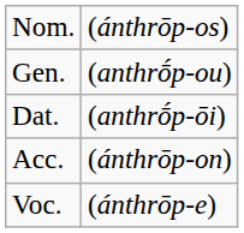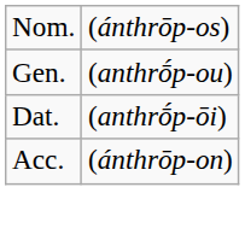 <table class="wikitable">
 <tr>
 <td>Nom.</td>
 <td> (<em>ánthrōp-os</em>)</td>
 </tr>
 <tr>
 <td>Gen.</td>
 <td> (<em>anthrṓp-ou</em>)</td>
 </tr>
 <tr>
 <td>Dat.</td>
 <td> (<em>anthrṓp-ōi</em>)</td>
 </tr>
 <tr>
 <td>Acc.</td>
 <td> (<em>ánthrōp-on</em>)</td>
 </tr>
-<tr>
-<td>Voc.</td>
-<td> (<em>ánthrōp-e</em>)</td>
-</tr>
 </table>
